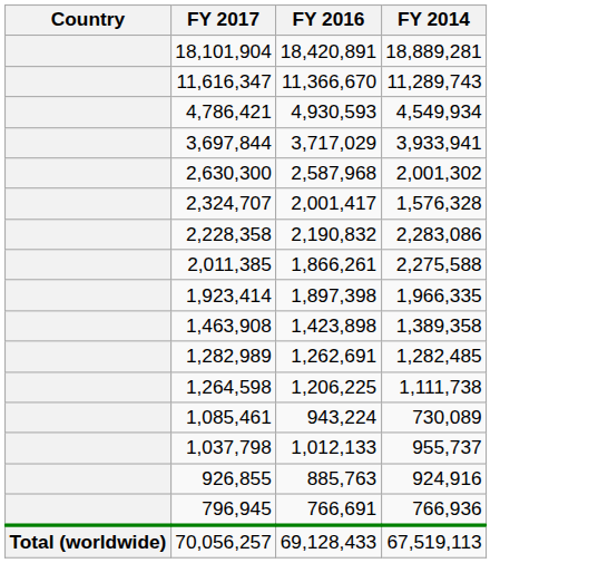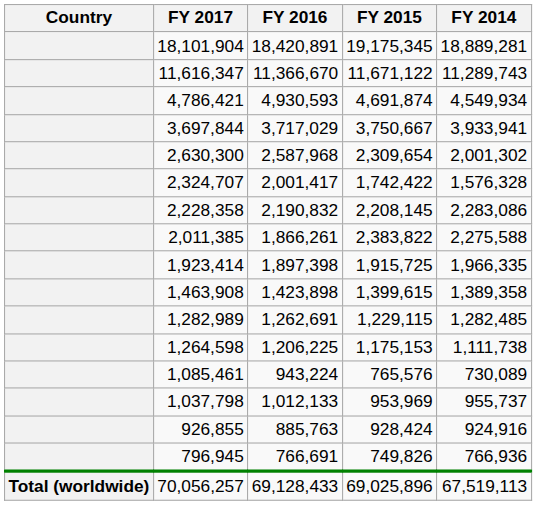 <table class="wikitable sortable collapsible" style="text-align: right;">
 <tr>
 <th scope="col">Country</th>
 <th scope="col">FY 2017</th>
 <th scope="col">FY 2016</th>
+<th scope="col">FY 2015</th>
 <th scope="col">FY 2014</th>
 </tr>
 <tr>
 <th scope="row" style="text-align: left;"></th>
 <td>  18,101,904</td>
 <td>  18,420,891</td>
+<td>  19,175,345</td>
 <td>  18,889,281</td>
 </tr>
 <tr>
 <th scope="row" style="text-align: left;"></th>
 <td>  11,616,347</td>
 <td>  11,366,670</td>
+<td>  11,671,122</td>
 <td>  11,289,743</td>
 </tr>
 <tr>
 <th scope="row" style="text-align: left;"></th>
 <td>  4,786,421</td>
 <td>  4,930,593</td>
+<td>  4,691,874</td>
 <td>  4,549,934</td>
 </tr>
 <tr>
 <th scope="row" style="text-align: left;"></th>
 <td>  3,697,844</td>
 <td>  3,717,029</td>
+<td>  3,750,667</td>
 <td>  3,933,941</td>
 </tr>
 <tr>
 <th scope="row" style="text-align: left;"></th>
 <td>  2,630,300</td>
 <td>  2,587,968</td>
+<td>  2,309,654</td>
 <td>  2,001,302</td>
 </tr>
 <tr>
 <th scope="row" style="text-align: left;"></th>
 <td>  2,324,707</td>
 <td>  2,001,417</td>
+<td>  1,742,422</td>
 <td>  1,576,328</td>
 </tr>
 <tr>
 <th scope="row" style="text-align: left;"></th>
 <td>  2,228,358</td>
 <td>  2,190,832</td>
+<td>  2,208,145</td>
 <td>  2,283,086</td>
 </tr>
 <tr>
 <th scope="row" style="text-align: left;"></th>
 <td>  2,011,385</td>
 <td>  1,866,261</td>
+<td>  2,383,822</td>
 <td>  2,275,588</td>
 </tr>
 <tr>
 <th scope="row" style="text-align: left;"></th>
 <td>  1,923,414</td>
 <td>  1,897,398</td>
+<td>  1,915,725</td>
 <td>  1,966,335</td>
 </tr>
 <tr>
 <th scope="row" style="text-align: left;"></th>
 <td>  1,463,908</td>
 <td>  1,423,898</td>
+<td>  1,399,615</td>
 <td>  1,389,358</td>
 </tr>
 <tr>
 <th scope="row" style="text-align: left;"></th>
 <td>  1,282,989</td>
 <td>  1,262,691</td>
+<td>  1,229,115</td>
 <td>  1,282,485</td>
 </tr>
 <tr>
 <th scope="row" style="text-align: left;"></th>
 <td>  1,264,598</td>
 <td>  1,206,225</td>
+<td>  1,175,153</td>
 <td>  1,111,738</td>
 </tr>
 <tr>
 <th scope="row" style="text-align: left;"></th>
 <td>  1,085,461</td>
 <td>  943,224</td>
+<td>  765,576</td>
 <td>  730,089</td>
 </tr>
 <tr>
 <th scope="row" style="text-align: left;"></th>
 <td>  1,037,798</td>
 <td>  1,012,133</td>
+<td>  953,969</td>
 <td>  955,737</td>
 </tr>
 <tr>
 <th scope="row" style="text-align: left;"></th>
 <td>  926,855</td>
 <td>  885,763</td>
+<td>  928,424</td>
 <td>  924,916</td>
 </tr>
 <tr>
 <th scope="row" style="text-align: left;"></th>
 <td>  796,945</td>
 <td>  766,691</td>
+<td>  749,826</td>
 <td>  766,936</td>
 </tr>
 <tr style="border-top:3px solid green">
 <th scope="row">Total (worldwide)</th>
 <td>  70,056,257</td>
 <td>  69,128,433</td>
+<td>  69,025,896</td>
 <td>  67,519,113</td>
 </tr>
 </table>
